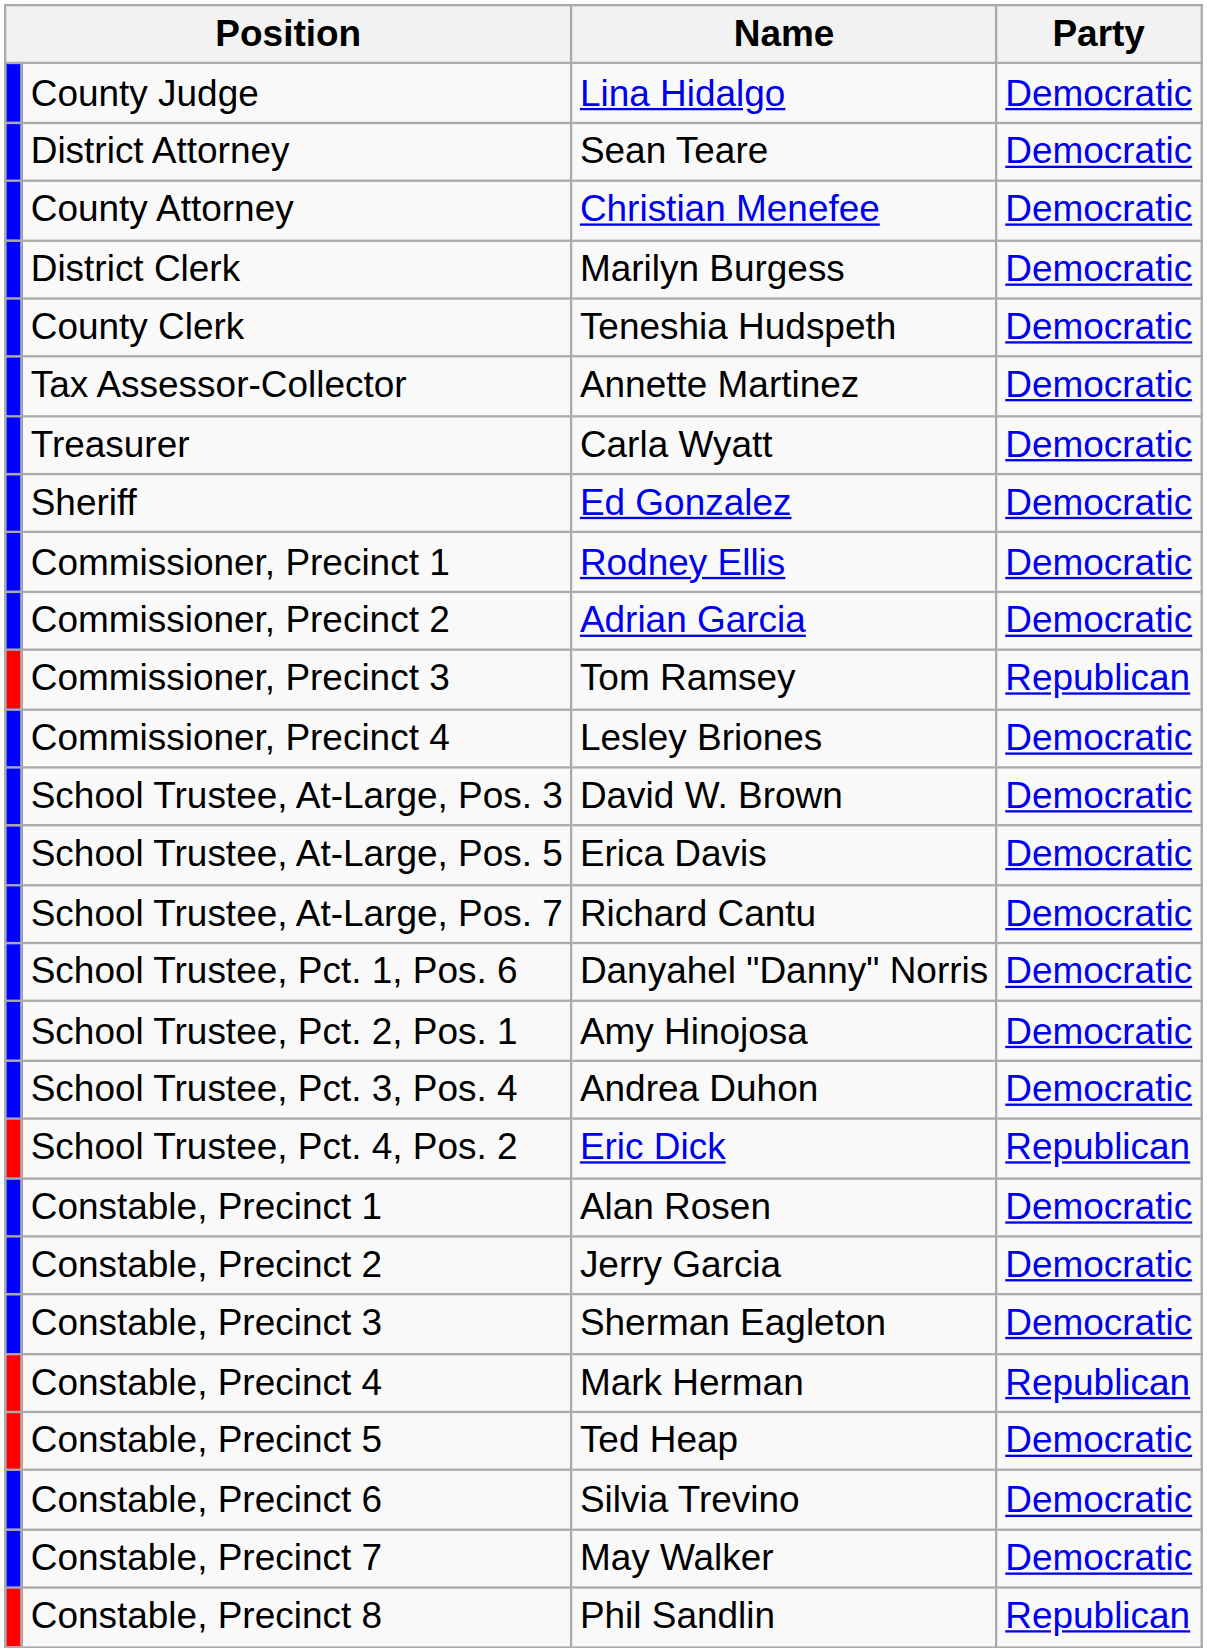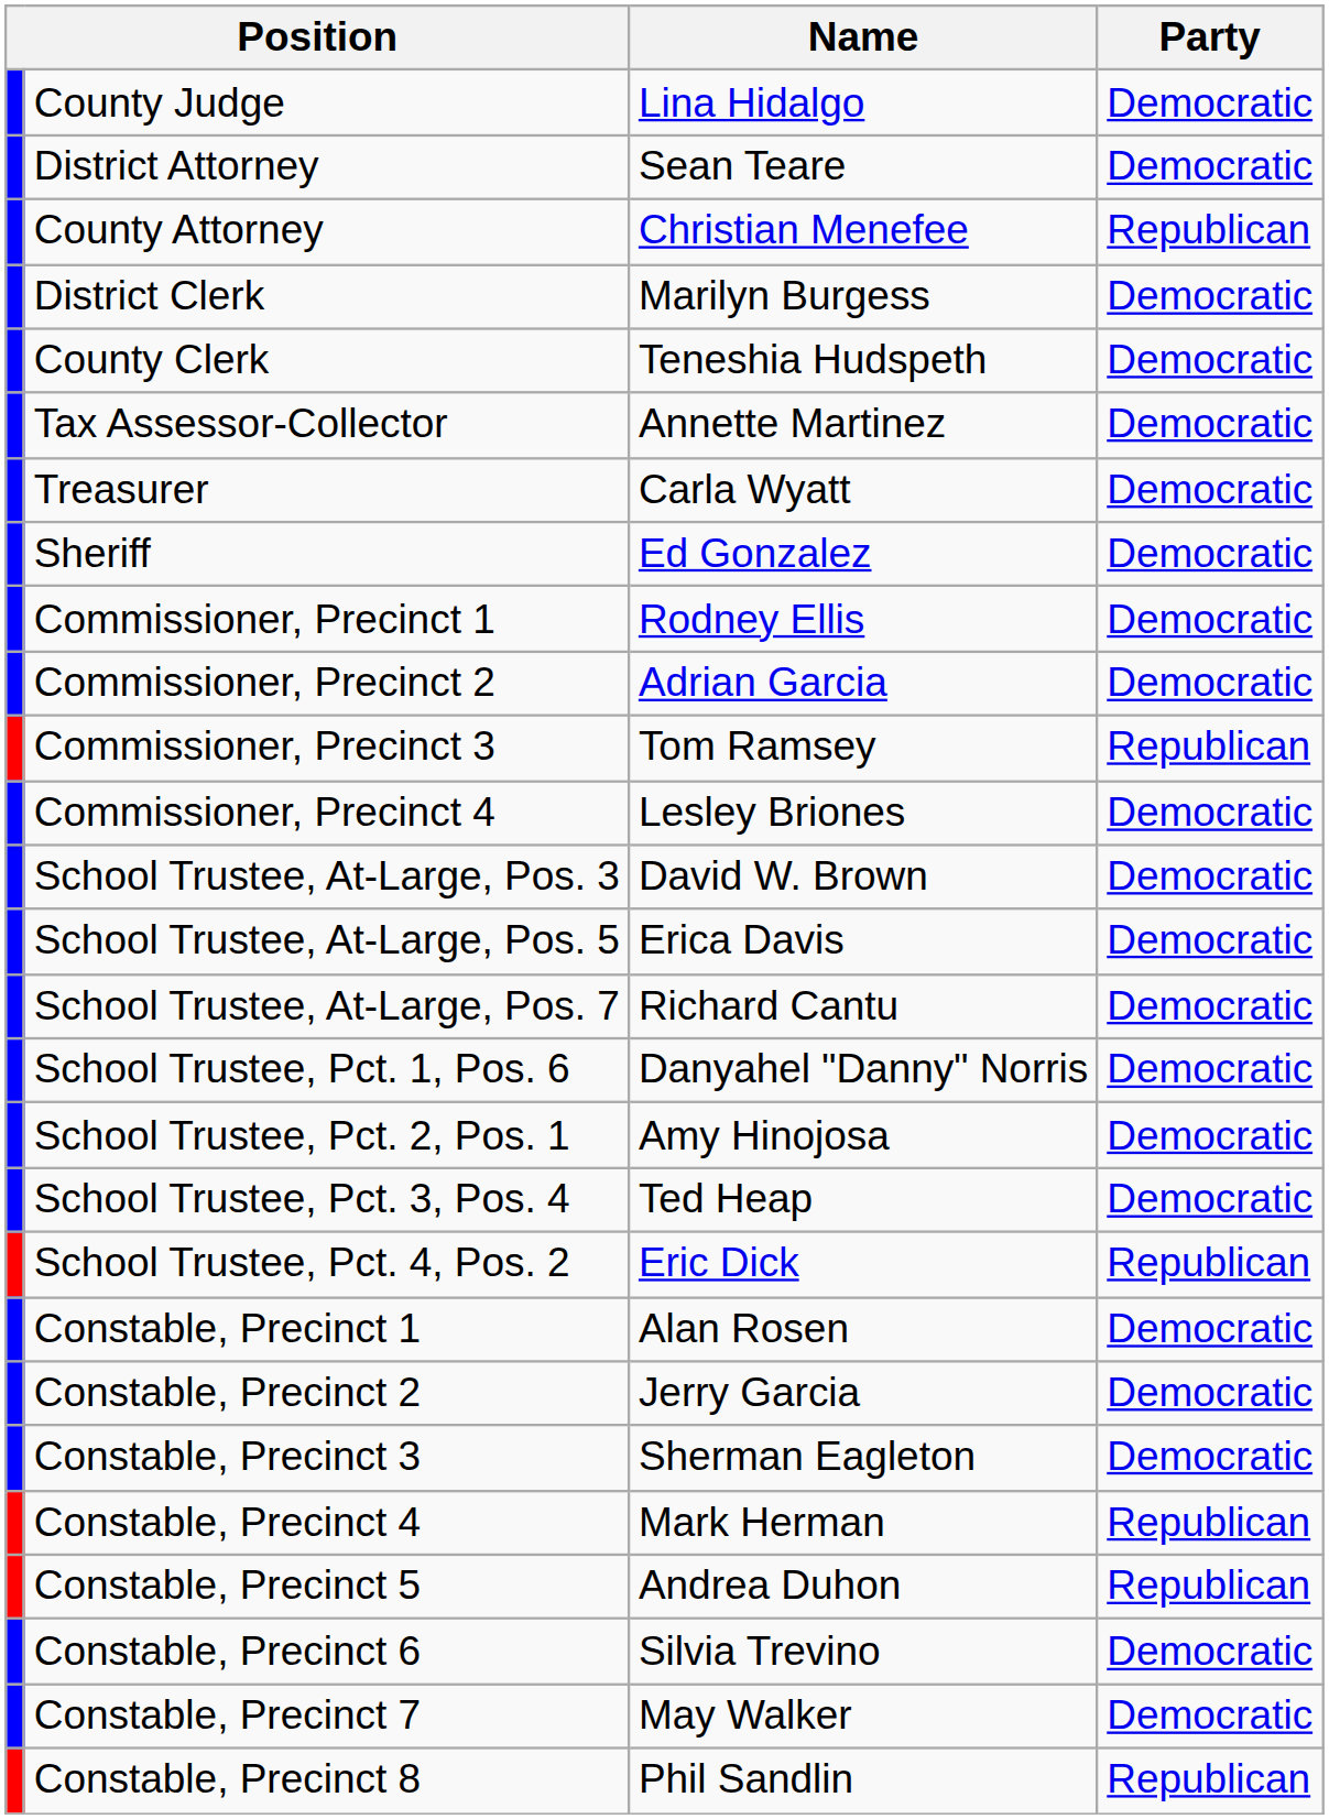 <table class="wikitable">
 <tr>
 <th colspan="2" style="text-align:center; vertical-align:bottom;">Position</th>
 <th style="text-align:center; vertical-align:bottom;">Name</th>
 <th style="text-align:center; vertical-align:bottom;">Party</th>
 </tr>
 <tr>
 <td style="background:blue;"></td>
 <td>County Judge</td>
 <td><a href='#'>Lina Hidalgo</a></td>
 <td><a href='#'>Democratic</a></td>
 </tr>
 <tr>
 <td style="background:blue;"></td>
 <td>District Attorney</td>
 <td>Sean Teare</td>
 <td><a href='#'>Democratic</a></td>
 </tr>
 <tr>
 <td style="background:blue;"></td>
 <td>County Attorney</td>
 <td><a href='#'>Christian Menefee</a></td>
-<td><a href='#'>Democratic</a></td>
+<td><a href='#'>Republican</a></td>
 </tr>
 <tr>
 <td style="background:blue;"></td>
 <td>District Clerk</td>
 <td>Marilyn Burgess</td>
 <td><a href='#'>Democratic</a></td>
 </tr>
 <tr>
 <td style="background:blue;"></td>
 <td>County Clerk</td>
 <td>Teneshia Hudspeth</td>
 <td><a href='#'>Democratic</a></td>
 </tr>
 <tr>
 <td style="background:blue;"></td>
 <td>Tax Assessor-Collector</td>
 <td>Annette Martinez</td>
 <td><a href='#'>Democratic</a></td>
 </tr>
 <tr>
 <td style="background:blue;"></td>
 <td>Treasurer</td>
 <td>Carla Wyatt</td>
 <td><a href='#'>Democratic</a></td>
 </tr>
 <tr>
 <td style="background:blue;"></td>
 <td>Sheriff</td>
 <td><a href='#'>Ed Gonzalez</a></td>
 <td><a href='#'>Democratic</a></td>
 </tr>
 <tr>
 <td style="background:blue;"></td>
 <td>Commissioner, Precinct 1</td>
 <td><a href='#'>Rodney Ellis</a></td>
 <td><a href='#'>Democratic</a></td>
 </tr>
 <tr>
 <td style="background:blue;"></td>
 <td>Commissioner, Precinct 2</td>
 <td><a href='#'>Adrian Garcia</a></td>
 <td><a href='#'>Democratic</a></td>
 </tr>
 <tr>
 <td style="background:red;"></td>
 <td>Commissioner, Precinct 3</td>
 <td>Tom Ramsey</td>
 <td><a href='#'>Republican</a></td>
 </tr>
 <tr>
 <td style="background:blue;"></td>
 <td>Commissioner, Precinct 4</td>
 <td>Lesley Briones</td>
 <td><a href='#'>Democratic</a></td>
 </tr>
 <tr>
 <td style="background:blue;"></td>
 <td>School Trustee, At-Large, Pos. 3</td>
 <td>David W. Brown</td>
 <td><a href='#'>Democratic</a></td>
 </tr>
 <tr>
 <td style="background:blue;"></td>
 <td>School Trustee, At-Large, Pos. 5</td>
 <td>Erica Davis</td>
 <td><a href='#'>Democratic</a></td>
 </tr>
 <tr>
 <td style="background:blue;"></td>
 <td>School Trustee, At-Large, Pos. 7</td>
 <td>Richard Cantu</td>
 <td><a href='#'>Democratic</a></td>
 </tr>
 <tr>
 <td style="background:blue;"></td>
 <td>School Trustee, Pct. 1, Pos. 6</td>
 <td>Danyahel "Danny" Norris</td>
 <td><a href='#'>Democratic</a></td>
 </tr>
 <tr>
 <td style="background:blue;"></td>
 <td>School Trustee, Pct. 2, Pos. 1</td>
 <td>Amy Hinojosa</td>
 <td><a href='#'>Democratic</a></td>
 </tr>
 <tr>
 <td style="background:blue;"></td>
 <td>School Trustee, Pct. 3, Pos. 4</td>
-<td>Andrea Duhon</td>
+<td>Ted Heap</td>
 <td><a href='#'>Democratic</a></td>
 </tr>
 <tr>
 <td style="background:red;"></td>
 <td>School Trustee, Pct. 4, Pos. 2</td>
 <td><a href='#'>Eric Dick</a></td>
 <td><a href='#'>Republican</a></td>
 </tr>
 <tr>
 <td style="background:blue;"></td>
 <td>Constable, Precinct 1</td>
 <td>Alan Rosen</td>
 <td><a href='#'>Democratic</a></td>
 </tr>
 <tr>
 <td style="background:blue;"></td>
 <td>Constable, Precinct 2</td>
 <td>Jerry Garcia</td>
 <td><a href='#'>Democratic</a></td>
 </tr>
 <tr>
 <td style="background:blue;"></td>
 <td>Constable, Precinct 3</td>
 <td>Sherman Eagleton</td>
 <td><a href='#'>Democratic</a></td>
 </tr>
 <tr>
 <td style="background:red;"></td>
 <td>Constable, Precinct 4</td>
 <td>Mark Herman</td>
 <td><a href='#'>Republican</a></td>
 </tr>
 <tr>
 <td style="background:red;"></td>
 <td>Constable, Precinct 5</td>
-<td>Ted Heap</td>
-<td><a href='#'>Democratic</a></td>
+<td>Andrea Duhon</td>
+<td><a href='#'>Republican</a></td>
 </tr>
 <tr>
 <td style="background:blue;"></td>
 <td>Constable, Precinct 6</td>
 <td>Silvia Trevino</td>
 <td><a href='#'>Democratic</a></td>
 </tr>
 <tr>
 <td style="background:blue;"></td>
 <td>Constable, Precinct 7</td>
 <td>May Walker</td>
 <td><a href='#'>Democratic</a></td>
 </tr>
 <tr>
 <td style="background:red;"></td>
 <td>Constable, Precinct 8</td>
 <td>Phil Sandlin</td>
 <td><a href='#'>Republican</a></td>
 </tr>
 </table>
